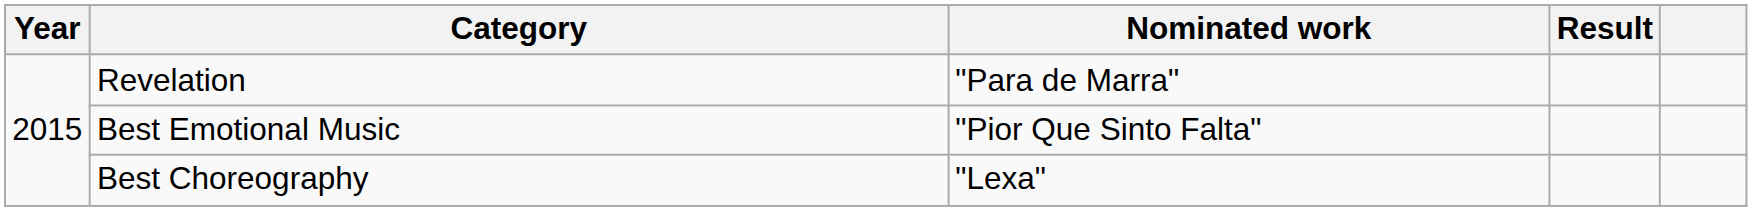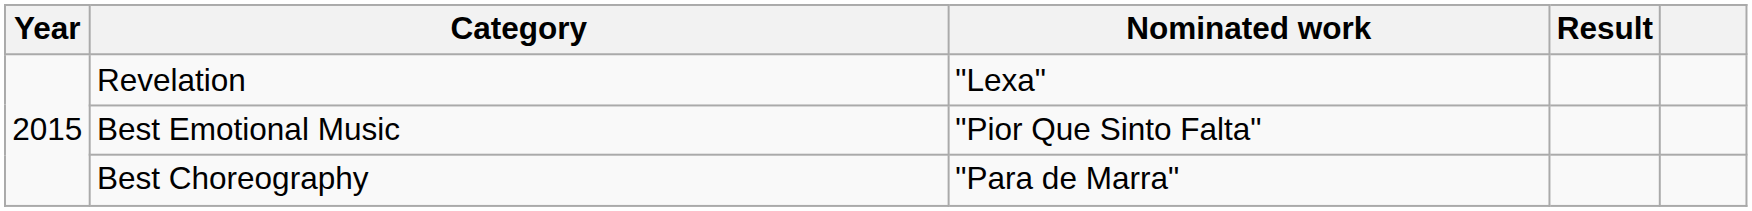 <table class="wikitable plainrowheaders" style="width:70%;">
 <tr>
 <th scope="col" style="width:4%;">Year</th>
 <th scope="col" style="width:50%;">Category</th>
 <th scope="col" style="width:35%;">Nominated work</th>
 <th scope="col" style="width:6%;">Result</th>
 <th scope="col" style="width:6%;"></th>
 </tr>
 <tr>
 <td rowspan="3" align="center">2015</td>
 <td>Revelation</td>
-<td>"Para de Marra"</td>
+<td>"Lexa"</td>
 <td></td>
 <td style="text-align:center;"></td>
 </tr>
 <tr>
 <td>Best Emotional Music</td>
 <td>"Pior Que Sinto Falta"</td>
 <td></td>
 <td style="text-align:center;"></td>
 </tr>
 <tr>
 <td>Best Choreography</td>
-<td>"Lexa"</td>
+<td>"Para de Marra"</td>
 <td></td>
 <td style="text-align:center;"></td>
 </tr>
 </table>
